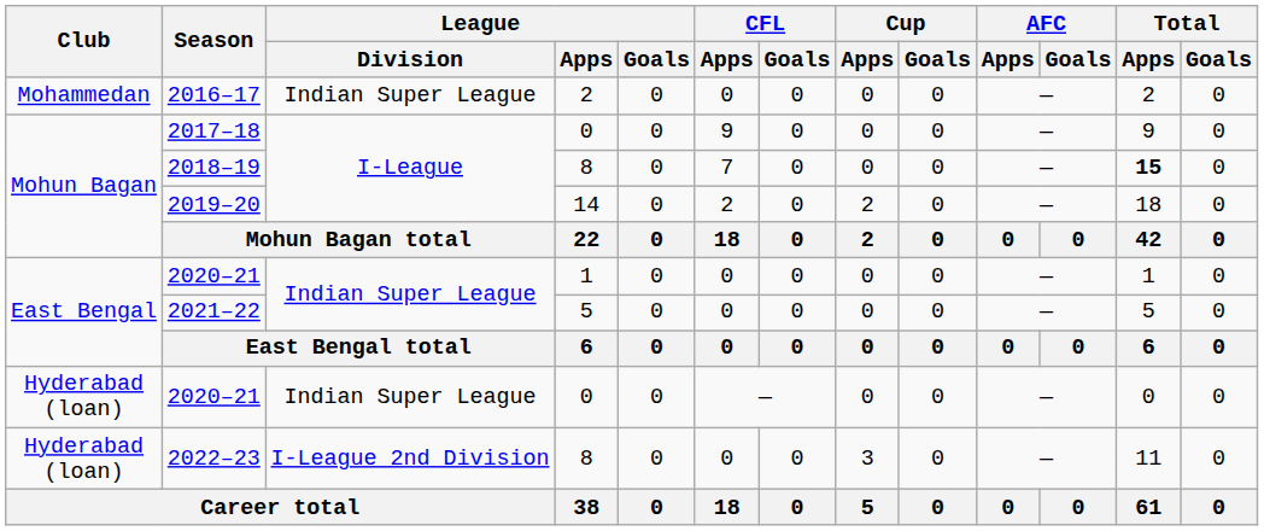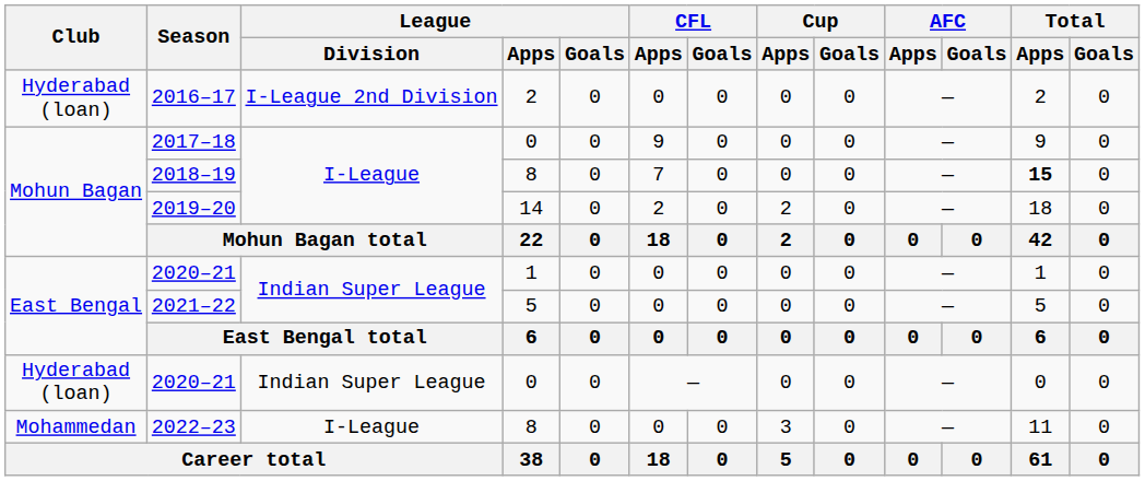 <table class="wikitable" style="text-align: center;">
 <tr>
 <th rowspan="2">Club</th>
 <th rowspan="2">Season</th>
 <th colspan="3">League</th>
 <th colspan="2"><a href='#'>CFL</a></th>
 <th colspan="2">Cup</th>
 <th colspan="2"><a href='#'>AFC</a></th>
 <th colspan="2">Total</th>
 </tr>
 <tr>
 <th>Division</th>
 <th>Apps</th>
 <th>Goals</th>
 <th>Apps</th>
 <th>Goals</th>
 <th>Apps</th>
 <th>Goals</th>
 <th>Apps</th>
 <th>Goals</th>
 <th>Apps</th>
 <th>Goals</th>
 </tr>
 <tr>
-<td rowspan="1"><a href='#'>Mohammedan</a></td>
+<td rowspan="1"><a href='#'>Hyderabad</a> <br>(loan)</td>
 <td><a href='#'>2016–17</a></td>
-<td rowspan="1">Indian Super League</td>
+<td rowspan="1"><a href='#'>I-League 2nd Division</a></td>
 <td>2</td>
 <td>0</td>
 <td>0</td>
 <td>0</td>
 <td>0</td>
 <td>0</td>
 <td colspan="2">—</td>
 <td>2</td>
 <td>0</td>
 </tr>
 <tr>
 <td rowspan="4"><a href='#'>Mohun Bagan</a></td>
 <td><a href='#'>2017–18</a></td>
 <td rowspan="3"><a href='#'>I-League</a></td>
 <td>0</td>
 <td>0</td>
 <td>9</td>
 <td>0</td>
 <td>0</td>
 <td>0</td>
 <td colspan="2">—</td>
 <td>9</td>
 <td>0</td>
 </tr>
 <tr>
 <td><a href='#'>2018–19</a></td>
 <td>8</td>
 <td>0</td>
 <td>7</td>
 <td>0</td>
 <td>0</td>
 <td>0</td>
 <td colspan="2">—</td>
 <td><strong>15</strong></td>
 <td>0</td>
 </tr>
 <tr>
 <td><a href='#'>2019–20</a></td>
 <td>14</td>
 <td>0</td>
 <td>2</td>
 <td>0</td>
 <td>2</td>
 <td>0</td>
 <td colspan="2">—</td>
 <td>18</td>
 <td>0</td>
 </tr>
 <tr>
 <th colspan="2">Mohun Bagan total</th>
 <th>22</th>
 <th>0</th>
 <th>18</th>
 <th>0</th>
 <th>2</th>
 <th>0</th>
 <th>0</th>
 <th>0</th>
 <th>42</th>
 <th>0</th>
 </tr>
 <tr>
 <td rowspan="3"><a href='#'>East Bengal</a></td>
 <td><a href='#'>2020–21</a></td>
 <td rowspan="2"><a href='#'>Indian Super League</a></td>
 <td>1</td>
 <td>0</td>
 <td>0</td>
 <td>0</td>
 <td>0</td>
 <td>0</td>
 <td colspan="2">—</td>
 <td>1</td>
 <td>0</td>
 </tr>
 <tr>
 <td><a href='#'>2021–22</a></td>
 <td>5</td>
 <td>0</td>
 <td>0</td>
 <td>0</td>
 <td>0</td>
 <td>0</td>
 <td colspan="2">—</td>
 <td>5</td>
 <td>0</td>
 </tr>
 <tr>
 <th colspan="2">East Bengal total</th>
 <th>6</th>
 <th>0</th>
 <th>0</th>
 <th>0</th>
 <th>0</th>
 <th>0</th>
 <th>0</th>
 <th>0</th>
 <th>6</th>
 <th>0</th>
 </tr>
 <tr>
 <td rowspan="1"><a href='#'>Hyderabad</a> <br>(loan)</td>
 <td><a href='#'>2020–21</a></td>
 <td rowspan="1">Indian Super League</td>
 <td>0</td>
 <td>0</td>
 <td colspan="2">—</td>
 <td>0</td>
 <td>0</td>
 <td colspan="2">—</td>
 <td>0</td>
 <td>0</td>
 </tr>
 <tr>
-<td rowspan="1"><a href='#'>Hyderabad</a> <br>(loan)</td>
+<td rowspan="1"><a href='#'>Mohammedan</a></td>
 <td><a href='#'>2022–23</a></td>
-<td rowspan="1"><a href='#'>I-League 2nd Division</a></td>
+<td rowspan="1">I-League</td>
 <td>8</td>
 <td>0</td>
 <td>0</td>
 <td>0</td>
 <td>3</td>
 <td>0</td>
 <td colspan="2">—</td>
 <td>11</td>
 <td>0</td>
 </tr>
 <tr>
 <th colspan="3">Career total</th>
 <th>38</th>
 <th>0</th>
 <th>18</th>
 <th>0</th>
 <th>5</th>
 <th>0</th>
 <th>0</th>
 <th>0</th>
 <th>61</th>
 <th>0</th>
 </tr>
 </table>
